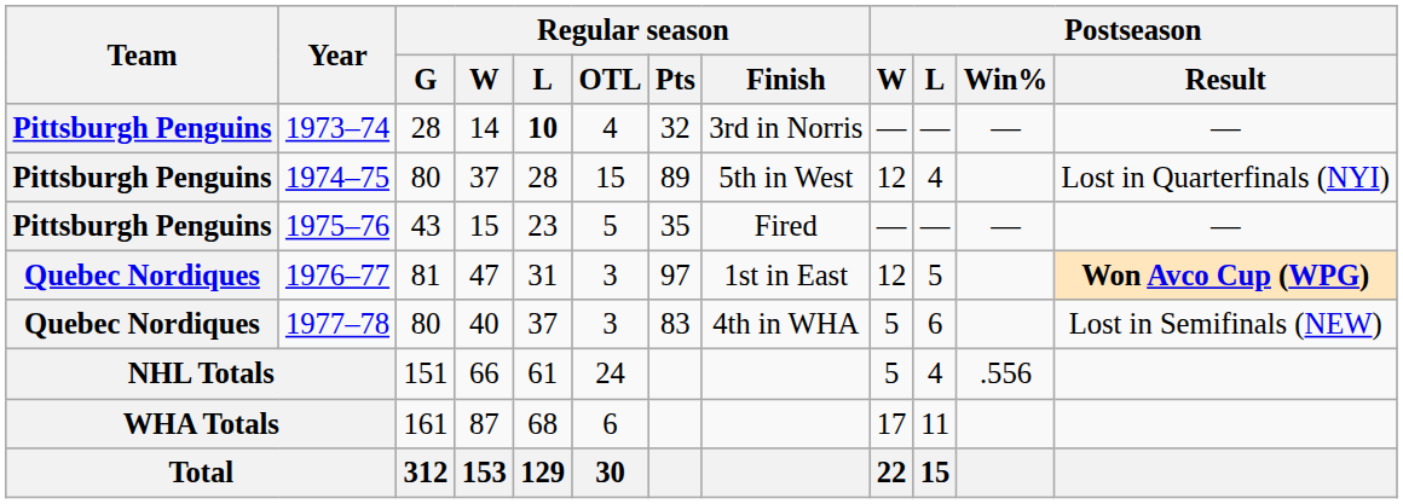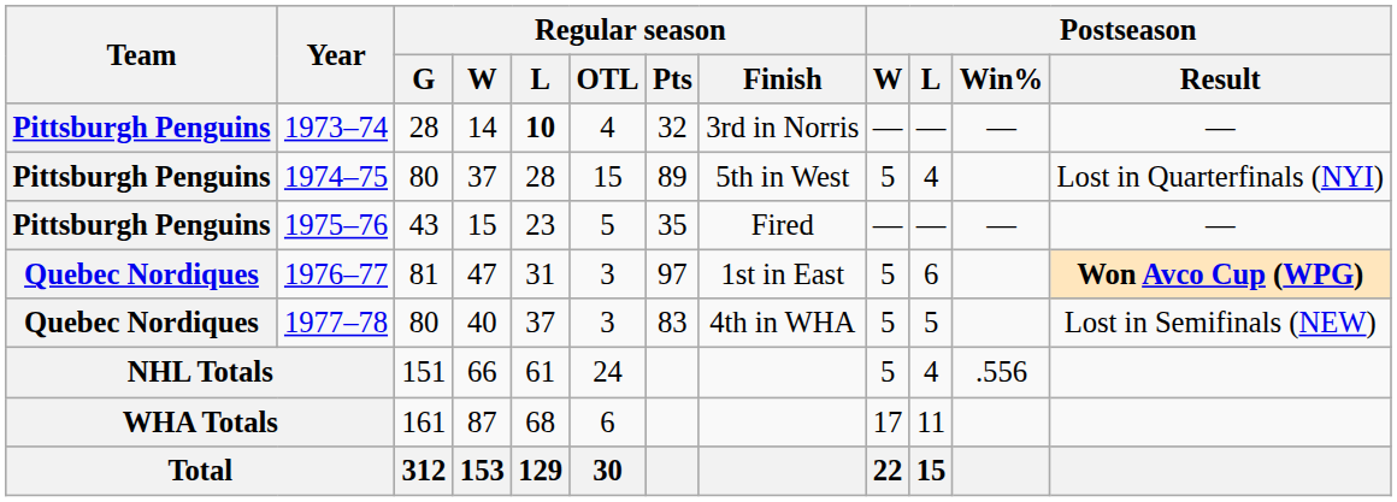 <table class="wikitable" style="font-size: 95%; text-align:center;">
 <tr>
 <th rowspan="2">Team</th>
 <th rowspan="2">Year</th>
 <th colspan="6">Regular season</th>
 <th colspan="5">Postseason</th>
 </tr>
 <tr>
 <th>G</th>
 <th>W</th>
 <th>L</th>
 <th>OTL</th>
 <th>Pts</th>
 <th>Finish</th>
 <th>W</th>
 <th>L</th>
 <th>Win%</th>
 <th>Result</th>
 </tr>
 <tr>
 <th><a href='#'>Pittsburgh Penguins</a></th>
 <td><a href='#'>1973–74</a></td>
 <td>28</td>
 <td>14</td>
 <td><strong>10</strong></td>
 <td>4</td>
 <td>32</td>
 <td>3rd in Norris</td>
 <td>—</td>
 <td>—</td>
 <td>—</td>
 <td>—</td>
 </tr>
 <tr>
 <th>Pittsburgh Penguins</th>
 <td><a href='#'>1974–75</a></td>
 <td>80</td>
 <td>37</td>
 <td>28</td>
 <td>15</td>
 <td>89</td>
 <td>5th in West</td>
-<td>12</td>
+<td>5</td>
 <td>4</td>
 <td></td>
 <td>Lost in Quarterfinals (<a href='#'>NYI</a>)</td>
 </tr>
 <tr>
 <th>Pittsburgh Penguins</th>
 <td><a href='#'>1975–76</a></td>
 <td>43</td>
 <td>15</td>
 <td>23</td>
 <td>5</td>
 <td>35</td>
 <td>Fired</td>
 <td>—</td>
 <td>—</td>
 <td>—</td>
 <td>—</td>
 </tr>
 <tr>
 <th><a href='#'>Quebec Nordiques</a></th>
 <td><a href='#'>1976–77</a></td>
 <td>81</td>
 <td>47</td>
 <td>31</td>
 <td>3</td>
 <td>97</td>
 <td>1st in East</td>
-<td>12</td>
 <td>5</td>
+<td>6</td>
 <td></td>
 <td style="background: #FFE6BD;"><strong>Won <a href='#'>Avco Cup</a> (<a href='#'>WPG</a>)</strong></td>
 </tr>
 <tr>
 <th>Quebec Nordiques</th>
 <td><a href='#'>1977–78</a></td>
 <td>80</td>
 <td>40</td>
 <td>37</td>
 <td>3</td>
 <td>83</td>
 <td>4th in WHA</td>
 <td>5</td>
-<td>6</td>
+<td>5</td>
 <td></td>
 <td>Lost in Semifinals (<a href='#'>NEW</a>)</td>
 </tr>
 <tr>
 <th colspan="2">NHL Totals</th>
 <td>151</td>
 <td>66</td>
 <td>61</td>
 <td>24</td>
 <td></td>
 <td></td>
 <td>5</td>
 <td>4</td>
 <td>.556</td>
 <td></td>
 </tr>
 <tr>
 <th colspan="2">WHA Totals</th>
 <td>161</td>
 <td>87</td>
 <td>68</td>
 <td>6</td>
 <td></td>
 <td></td>
 <td>17</td>
 <td>11</td>
 <td></td>
 <td></td>
 </tr>
 <tr>
 <th colspan="2">Total</th>
 <th>312</th>
 <th>153</th>
 <th>129</th>
 <th>30</th>
 <th></th>
 <th></th>
 <th>22</th>
 <th>15</th>
 <th></th>
 <th></th>
 </tr>
 </table>
